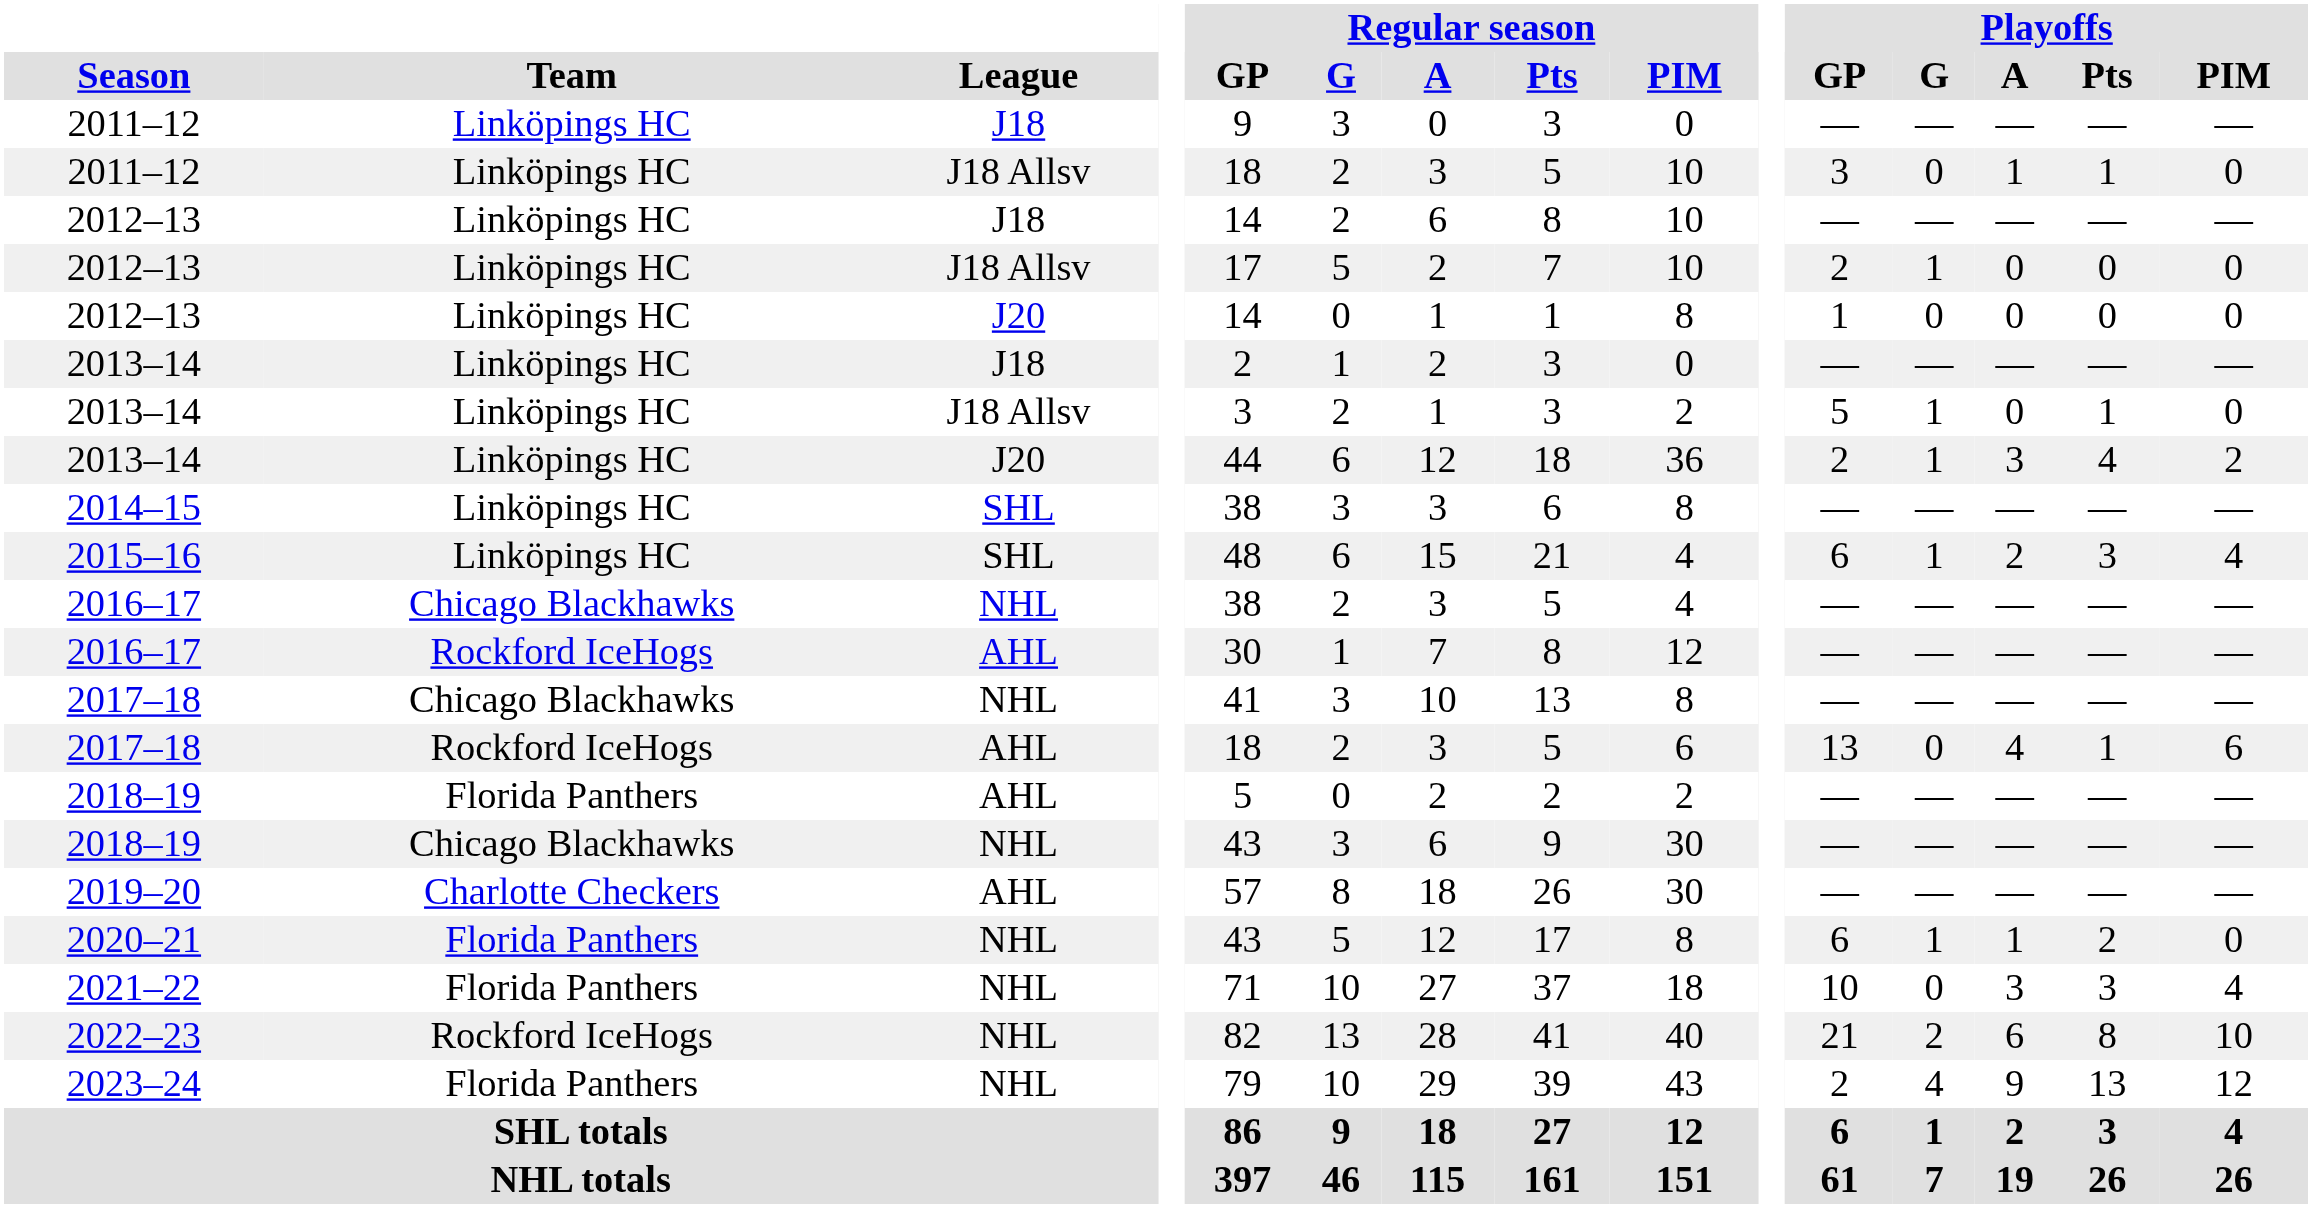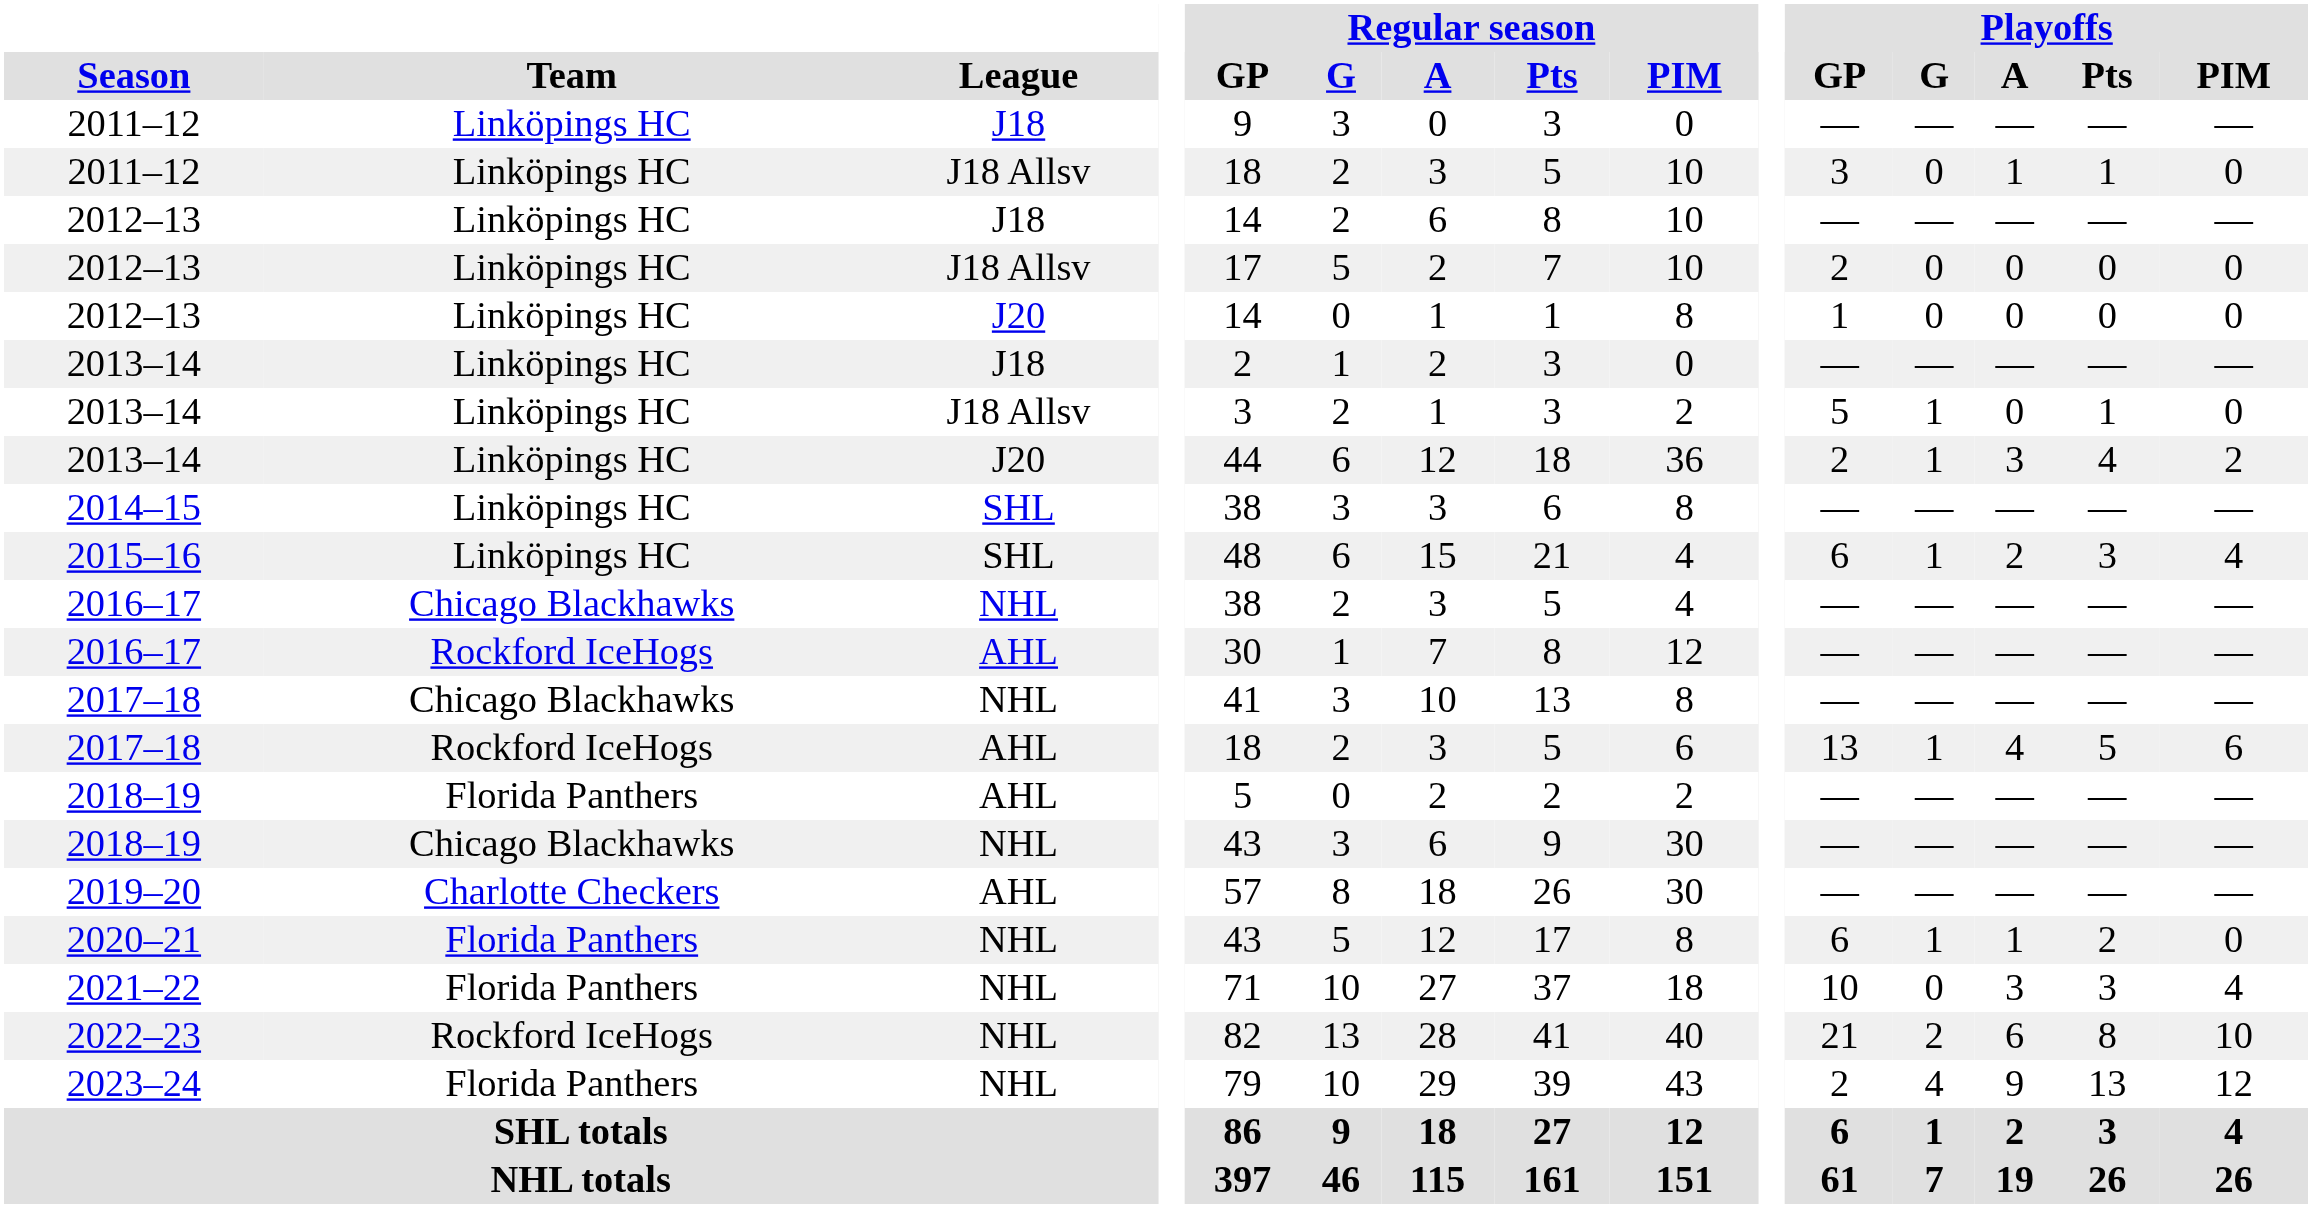 <table border="0" cellpadding="1" cellspacing="0" style="text-align:center; width:60em;">
 <tr bgcolor="#e0e0e0">
 <th colspan="3" bgcolor="#ffffff"> </th>
 <th rowspan="99" bgcolor="#ffffff"> </th>
 <th colspan="5"><a href='#'>Regular season</a></th>
 <th rowspan="99" bgcolor="#ffffff"> </th>
 <th colspan="5"><a href='#'>Playoffs</a></th>
 </tr>
 <tr bgcolor="#e0e0e0">
 <th><a href='#'>Season</a></th>
 <th>Team</th>
 <th>League</th>
 <th>GP</th>
 <th><a href='#'>G</a></th>
 <th><a href='#'>A</a></th>
 <th><a href='#'>Pts</a></th>
 <th><a href='#'>PIM</a></th>
 <th>GP</th>
 <th>G</th>
 <th>A</th>
 <th>Pts</th>
 <th>PIM</th>
 </tr>
 <tr>
 <td>2011–12</td>
 <td><a href='#'>Linköpings HC</a></td>
 <td><a href='#'>J18</a></td>
 <td>9</td>
 <td>3</td>
 <td>0</td>
 <td>3</td>
 <td>0</td>
 <td>—</td>
 <td>—</td>
 <td>—</td>
 <td>—</td>
 <td>—</td>
 </tr>
 <tr bgcolor="#f0f0f0">
 <td>2011–12</td>
 <td>Linköpings HC</td>
 <td>J18 Allsv</td>
 <td>18</td>
 <td>2</td>
 <td>3</td>
 <td>5</td>
 <td>10</td>
 <td>3</td>
 <td>0</td>
 <td>1</td>
 <td>1</td>
 <td>0</td>
 </tr>
 <tr>
 <td>2012–13</td>
 <td>Linköpings HC</td>
 <td>J18</td>
 <td>14</td>
 <td>2</td>
 <td>6</td>
 <td>8</td>
 <td>10</td>
 <td>—</td>
 <td>—</td>
 <td>—</td>
 <td>—</td>
 <td>—</td>
 </tr>
 <tr bgcolor="#f0f0f0">
 <td>2012–13</td>
 <td>Linköpings HC</td>
 <td>J18 Allsv</td>
 <td>17</td>
 <td>5</td>
 <td>2</td>
 <td>7</td>
 <td>10</td>
 <td>2</td>
-<td>1</td>
+<td>0</td>
 <td>0</td>
 <td>0</td>
 <td>0</td>
 </tr>
 <tr>
 <td>2012–13</td>
 <td>Linköpings HC</td>
 <td><a href='#'>J20</a></td>
 <td>14</td>
 <td>0</td>
 <td>1</td>
 <td>1</td>
 <td>8</td>
 <td>1</td>
 <td>0</td>
 <td>0</td>
 <td>0</td>
 <td>0</td>
 </tr>
 <tr bgcolor="#f0f0f0">
 <td>2013–14</td>
 <td>Linköpings HC</td>
 <td>J18</td>
 <td>2</td>
 <td>1</td>
 <td>2</td>
 <td>3</td>
 <td>0</td>
 <td>—</td>
 <td>—</td>
 <td>—</td>
 <td>—</td>
 <td>—</td>
 </tr>
 <tr>
 <td>2013–14</td>
 <td>Linköpings HC</td>
 <td>J18 Allsv</td>
 <td>3</td>
 <td>2</td>
 <td>1</td>
 <td>3</td>
 <td>2</td>
 <td>5</td>
 <td>1</td>
 <td>0</td>
 <td>1</td>
 <td>0</td>
 </tr>
 <tr bgcolor="#f0f0f0">
 <td>2013–14</td>
 <td>Linköpings HC</td>
 <td>J20</td>
 <td>44</td>
 <td>6</td>
 <td>12</td>
 <td>18</td>
 <td>36</td>
 <td>2</td>
 <td>1</td>
 <td>3</td>
 <td>4</td>
 <td>2</td>
 </tr>
 <tr>
 <td><a href='#'>2014–15</a></td>
 <td>Linköpings HC</td>
 <td><a href='#'>SHL</a></td>
 <td>38</td>
 <td>3</td>
 <td>3</td>
 <td>6</td>
 <td>8</td>
 <td>—</td>
 <td>—</td>
 <td>—</td>
 <td>—</td>
 <td>—</td>
 </tr>
 <tr bgcolor="#f0f0f0">
 <td><a href='#'>2015–16</a></td>
 <td>Linköpings HC</td>
 <td>SHL</td>
 <td>48</td>
 <td>6</td>
 <td>15</td>
 <td>21</td>
 <td>4</td>
 <td>6</td>
 <td>1</td>
 <td>2</td>
 <td>3</td>
 <td>4</td>
 </tr>
 <tr>
 <td><a href='#'>2016–17</a></td>
 <td><a href='#'>Chicago Blackhawks</a></td>
 <td><a href='#'>NHL</a></td>
 <td>38</td>
 <td>2</td>
 <td>3</td>
 <td>5</td>
 <td>4</td>
 <td>—</td>
 <td>—</td>
 <td>—</td>
 <td>—</td>
 <td>—</td>
 </tr>
 <tr bgcolor="#f0f0f0">
 <td><a href='#'>2016–17</a></td>
 <td><a href='#'>Rockford IceHogs</a></td>
 <td><a href='#'>AHL</a></td>
 <td>30</td>
 <td>1</td>
 <td>7</td>
 <td>8</td>
 <td>12</td>
 <td>—</td>
 <td>—</td>
 <td>—</td>
 <td>—</td>
 <td>—</td>
 </tr>
 <tr>
 <td><a href='#'>2017–18</a></td>
 <td>Chicago Blackhawks</td>
 <td>NHL</td>
 <td>41</td>
 <td>3</td>
 <td>10</td>
 <td>13</td>
 <td>8</td>
 <td>—</td>
 <td>—</td>
 <td>—</td>
 <td>—</td>
 <td>—</td>
 </tr>
 <tr bgcolor="#f0f0f0">
 <td><a href='#'>2017–18</a></td>
 <td>Rockford IceHogs</td>
 <td>AHL</td>
 <td>18</td>
 <td>2</td>
 <td>3</td>
 <td>5</td>
 <td>6</td>
 <td>13</td>
-<td>0</td>
+<td>1</td>
 <td>4</td>
-<td>1</td>
+<td>5</td>
 <td>6</td>
 </tr>
 <tr>
 <td><a href='#'>2018–19</a></td>
 <td>Florida Panthers</td>
 <td>AHL</td>
 <td>5</td>
 <td>0</td>
 <td>2</td>
 <td>2</td>
 <td>2</td>
 <td>—</td>
 <td>—</td>
 <td>—</td>
 <td>—</td>
 <td>—</td>
 </tr>
 <tr bgcolor="#f0f0f0">
 <td><a href='#'>2018–19</a></td>
 <td>Chicago Blackhawks</td>
 <td>NHL</td>
 <td>43</td>
 <td>3</td>
 <td>6</td>
 <td>9</td>
 <td>30</td>
 <td>—</td>
 <td>—</td>
 <td>—</td>
 <td>—</td>
 <td>—</td>
 </tr>
 <tr>
 <td><a href='#'>2019–20</a></td>
 <td><a href='#'>Charlotte Checkers</a></td>
 <td>AHL</td>
 <td>57</td>
 <td>8</td>
 <td>18</td>
 <td>26</td>
 <td>30</td>
 <td>—</td>
 <td>—</td>
 <td>—</td>
 <td>—</td>
 <td>—</td>
 </tr>
 <tr bgcolor="#f0f0f0">
 <td><a href='#'>2020–21</a></td>
 <td><a href='#'>Florida Panthers</a></td>
 <td>NHL</td>
 <td>43</td>
 <td>5</td>
 <td>12</td>
 <td>17</td>
 <td>8</td>
 <td>6</td>
 <td>1</td>
 <td>1</td>
 <td>2</td>
 <td>0</td>
 </tr>
 <tr>
 <td><a href='#'>2021–22</a></td>
 <td>Florida Panthers</td>
 <td>NHL</td>
 <td>71</td>
 <td>10</td>
 <td>27</td>
 <td>37</td>
 <td>18</td>
 <td>10</td>
 <td>0</td>
 <td>3</td>
 <td>3</td>
 <td>4</td>
 </tr>
 <tr bgcolor="#f0f0f0">
 <td><a href='#'>2022–23</a></td>
 <td>Rockford IceHogs</td>
 <td>NHL</td>
 <td>82</td>
 <td>13</td>
 <td>28</td>
 <td>41</td>
 <td>40</td>
 <td>21</td>
 <td>2</td>
 <td>6</td>
 <td>8</td>
 <td>10</td>
 </tr>
 <tr>
 <td><a href='#'>2023–24</a></td>
 <td>Florida Panthers</td>
 <td>NHL</td>
 <td>79</td>
 <td>10</td>
 <td>29</td>
 <td>39</td>
 <td>43</td>
 <td>2</td>
 <td>4</td>
 <td>9</td>
 <td>13</td>
 <td>12</td>
 </tr>
 <tr bgcolor="#e0e0e0">
 <th colspan="3">SHL totals</th>
 <th>86</th>
 <th>9</th>
 <th>18</th>
 <th>27</th>
 <th>12</th>
 <th>6</th>
 <th>1</th>
 <th>2</th>
 <th>3</th>
 <th>4</th>
 </tr>
 <tr bgcolor="#e0e0e0">
 <th colspan="3">NHL totals</th>
 <th>397</th>
 <th>46</th>
 <th>115</th>
 <th>161</th>
 <th>151</th>
 <th>61</th>
 <th>7</th>
 <th>19</th>
 <th>26</th>
 <th>26</th>
 </tr>
 </table>
